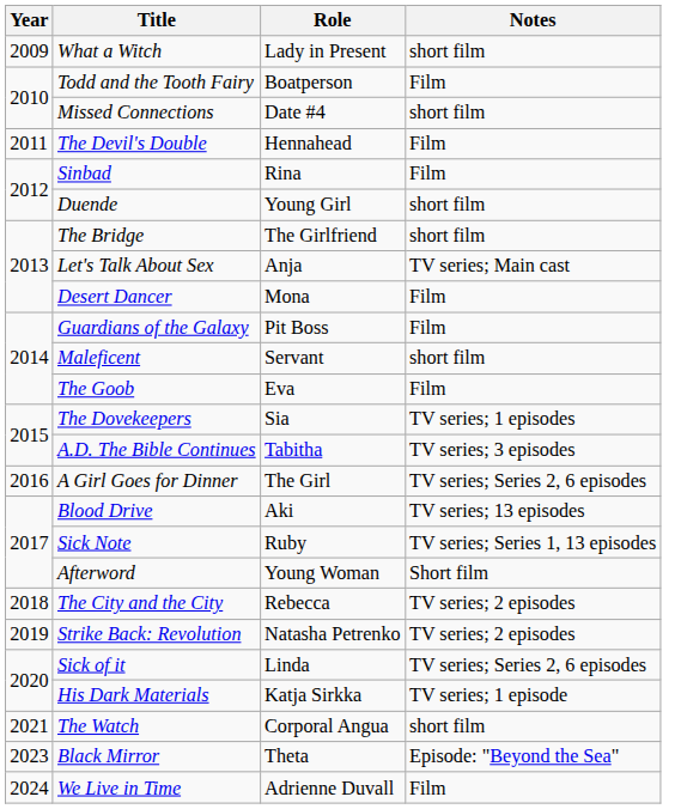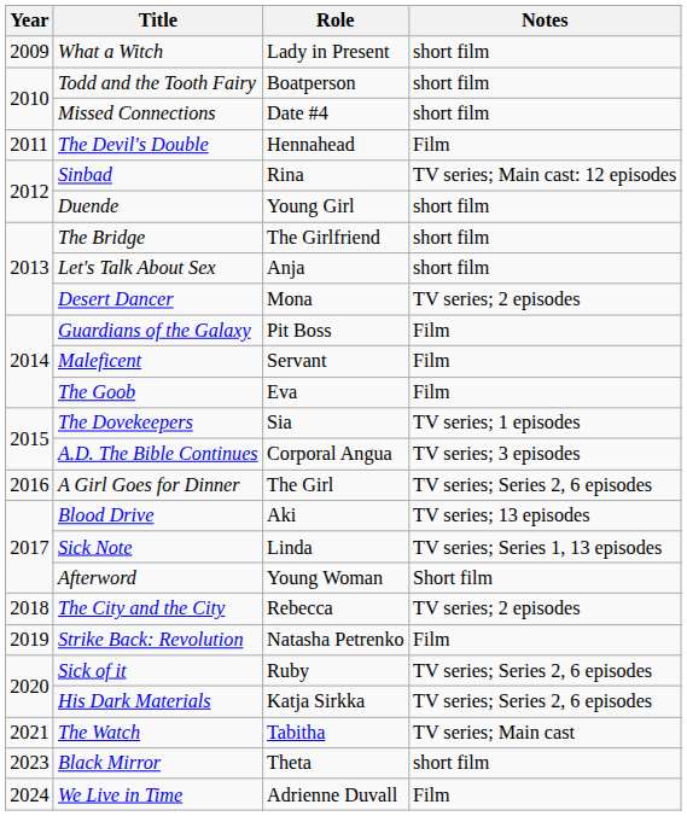 <table class="wikitable sortable">
 <tr>
 <th>Year</th>
 <th>Title</th>
 <th>Role</th>
 <th class="unsortable">Notes</th>
 </tr>
 <tr>
 <td>2009</td>
 <td><em>What a Witch</em></td>
 <td>Lady in Present</td>
 <td>short film</td>
 </tr>
 <tr>
 <td rowspan="2">2010</td>
 <td><em>Todd and the Tooth Fairy</em></td>
 <td>Boatperson</td>
-<td>Film</td>
+<td>short film</td>
 </tr>
 <tr>
 <td><em>Missed Connections</em></td>
 <td>Date #4</td>
 <td>short film</td>
 </tr>
 <tr>
 <td>2011</td>
 <td><em><a href='#'>The Devil's Double</a></em></td>
 <td>Hennahead</td>
 <td>Film</td>
 </tr>
 <tr>
 <td rowspan="2">2012</td>
 <td><em><a href='#'>Sinbad</a></em></td>
 <td>Rina</td>
-<td>Film</td>
+<td>TV series; Main cast: 12 episodes</td>
 </tr>
 <tr>
 <td><em>Duende</em></td>
 <td>Young Girl</td>
 <td>short film</td>
 </tr>
 <tr>
 <td rowspan="3">2013</td>
 <td><em>The Bridge</em></td>
 <td>The Girlfriend</td>
 <td>short film</td>
 </tr>
 <tr>
 <td><em>Let's Talk About Sex</em></td>
 <td>Anja</td>
-<td>TV series; Main cast</td>
+<td>short film</td>
 </tr>
 <tr>
 <td><em><a href='#'>Desert Dancer</a></em></td>
 <td>Mona</td>
-<td>Film</td>
+<td>TV series; 2 episodes</td>
 </tr>
 <tr>
 <td rowspan="3">2014</td>
 <td><em><a href='#'>Guardians of the Galaxy</a></em></td>
 <td>Pit Boss</td>
 <td>Film</td>
 </tr>
 <tr>
 <td><em><a href='#'>Maleficent</a></em></td>
 <td>Servant</td>
-<td>short film</td>
+<td>Film</td>
 </tr>
 <tr>
 <td><em><a href='#'>The Goob</a></em></td>
 <td>Eva</td>
 <td>Film</td>
 </tr>
 <tr>
 <td rowspan="2">2015</td>
 <td><em><a href='#'>The Dovekeepers</a></em></td>
 <td>Sia</td>
 <td>TV series; 1 episodes</td>
 </tr>
 <tr>
 <td><em><a href='#'>A.D. The Bible Continues</a></em></td>
-<td><a href='#'>Tabitha</a></td>
+<td>Corporal Angua</td>
 <td>TV series; 3 episodes</td>
 </tr>
 <tr>
 <td>2016</td>
 <td><em>A Girl Goes for Dinner</em></td>
 <td>The Girl</td>
 <td>TV series; Series 2, 6 episodes</td>
 </tr>
 <tr>
 <td rowspan="3">2017</td>
 <td><em><a href='#'>Blood Drive</a></em></td>
 <td>Aki</td>
 <td>TV series; 13 episodes</td>
 </tr>
 <tr>
 <td><em><a href='#'>Sick Note</a></em></td>
-<td>Ruby</td>
+<td>Linda</td>
 <td>TV series; Series 1, 13 episodes</td>
 </tr>
 <tr>
 <td><em>Afterword</em></td>
 <td>Young Woman</td>
 <td>Short film</td>
 </tr>
 <tr>
 <td>2018</td>
 <td><em><a href='#'>The City and the City</a></em></td>
 <td>Rebecca</td>
 <td>TV series; 2 episodes</td>
 </tr>
 <tr>
 <td>2019</td>
 <td><em><a href='#'>Strike Back: Revolution</a></em></td>
 <td>Natasha Petrenko</td>
-<td>TV series; 2 episodes</td>
+<td>Film</td>
 </tr>
 <tr>
 <td rowspan="2">2020</td>
 <td><em><a href='#'>Sick of it</a></em></td>
-<td>Linda</td>
+<td>Ruby</td>
 <td>TV series; Series 2, 6 episodes</td>
 </tr>
 <tr>
 <td><em><a href='#'>His Dark Materials</a></em></td>
 <td>Katja Sirkka</td>
-<td>TV series; 1 episode</td>
+<td>TV series; Series 2, 6 episodes</td>
 </tr>
 <tr>
 <td>2021</td>
 <td><em><a href='#'>The Watch</a></em></td>
-<td>Corporal Angua</td>
-<td>short film</td>
+<td><a href='#'>Tabitha</a></td>
+<td>TV series; Main cast</td>
 </tr>
 <tr>
 <td>2023</td>
 <td><em><a href='#'>Black Mirror</a></em></td>
 <td>Theta</td>
-<td>Episode: "<a href='#'>Beyond the Sea</a>"</td>
+<td>short film</td>
 </tr>
 <tr>
 <td>2024</td>
 <td><em><a href='#'>We Live in Time</a></em></td>
 <td>Adrienne Duvall</td>
 <td>Film</td>
 </tr>
 </table>
